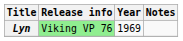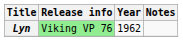 <table class="wikitable plainrowheaders sortable">
 <tr>
 <th scope="col">Title</th>
 <th scope="col">Release info</th>
 <th scope="col">Year</th>
 <th scope="col" class="unsortable">Notes</th>
 </tr>
 <tr>
 <th scope="row"><em>Lyn</em></th>
 <td style="background: lightgreen;">Viking VP 76</td>
-<td>1969</td>
+<td>1962</td>
 <td></td>
 </tr>
 <tr>
 </tr>
 </table>
